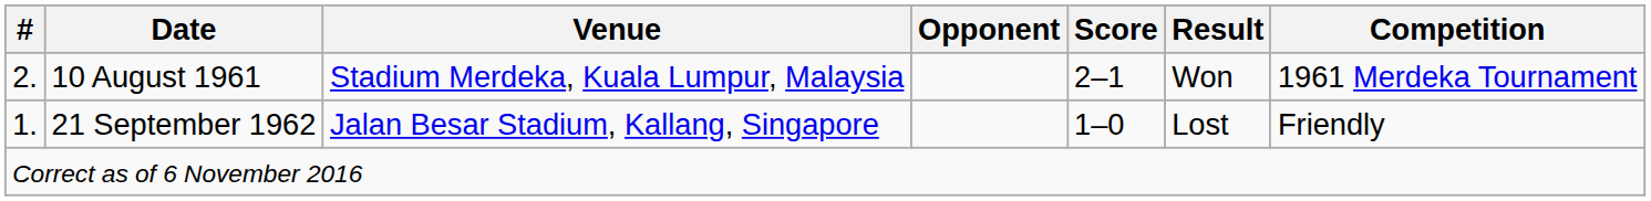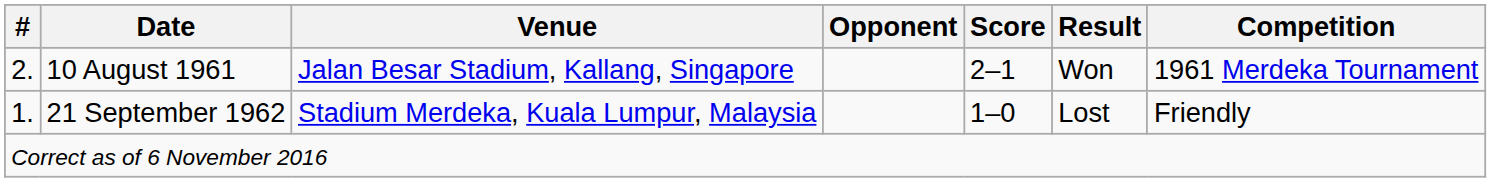 <table class="wikitable" style="font-size:95%;">
 <tr>
 <th>#</th>
 <th>Date</th>
 <th>Venue</th>
 <th>Opponent</th>
 <th>Score</th>
 <th>Result</th>
 <th>Competition</th>
 </tr>
 <tr>
 <td>2.</td>
 <td>10 August 1961</td>
-<td><a href='#'>Stadium Merdeka</a>, <a href='#'>Kuala Lumpur</a>, <a href='#'>Malaysia</a></td>
+<td><a href='#'>Jalan Besar Stadium</a>, <a href='#'>Kallang</a>, <a href='#'>Singapore</a></td>
 <td></td>
 <td>2–1</td>
 <td>Won</td>
 <td>1961 <a href='#'>Merdeka Tournament</a></td>
 </tr>
 <tr>
 <td>1.</td>
 <td>21 September 1962</td>
-<td><a href='#'>Jalan Besar Stadium</a>, <a href='#'>Kallang</a>, <a href='#'>Singapore</a></td>
+<td><a href='#'>Stadium Merdeka</a>, <a href='#'>Kuala Lumpur</a>, <a href='#'>Malaysia</a></td>
 <td></td>
 <td>1–0</td>
 <td>Lost</td>
 <td>Friendly</td>
 </tr>
 <tr>
 <td colspan="15"><small><em>Correct as of 6 November 2016</em></small></td>
 </tr>
 </table>
